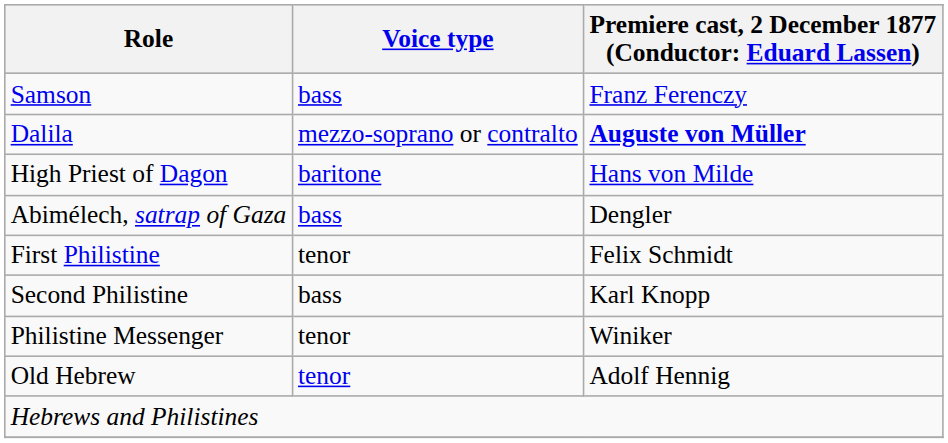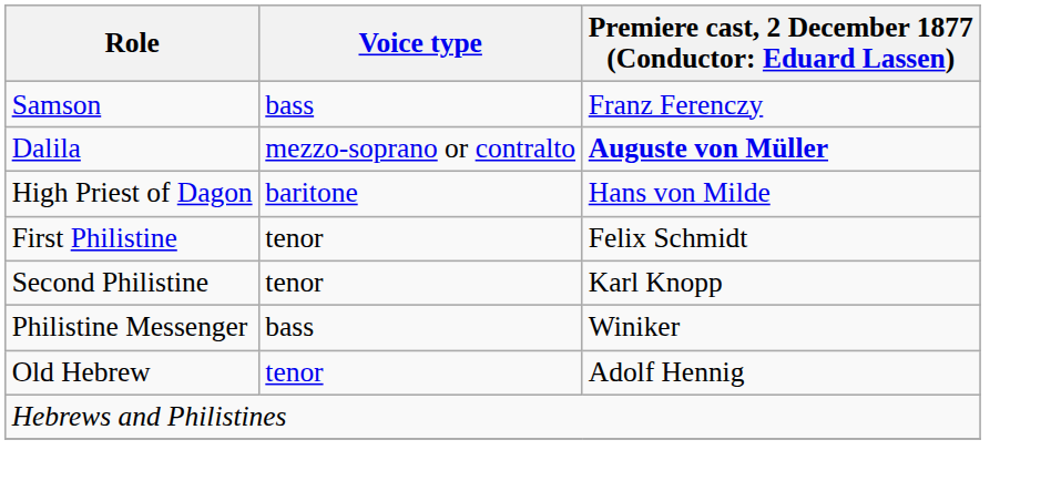 <table class="wikitable">
 <tr>
 <th>Role</th>
 <th><a href='#'>Voice type</a></th>
 <th>Premiere cast, 2 December 1877<br>(Conductor: <a href='#'>Eduard Lassen</a>)</th>
 </tr>
 <tr>
 <td><a href='#'>Samson</a></td>
 <td><a href='#'>bass</a></td>
 <td><a href='#'>Franz Ferenczy</a></td>
 </tr>
 <tr>
 <td><a href='#'>Dalila</a></td>
 <td><a href='#'>mezzo-soprano</a> or <a href='#'>contralto</a></td>
 <td><strong><a href='#'>Auguste von Müller</a></strong></td>
 </tr>
 <tr>
 <td>High Priest of <a href='#'>Dagon</a></td>
 <td><a href='#'>baritone</a></td>
 <td><a href='#'>Hans von Milde</a></td>
 </tr>
 <tr>
-<td>Abimélech, <em><a href='#'>satrap</a> of Gaza</em></td>
-<td><a href='#'>bass</a></td>
-<td>Dengler</td>
-</tr>
-<tr>
 <td>First <a href='#'>Philistine</a></td>
 <td>tenor</td>
 <td>Felix Schmidt</td>
 </tr>
 <tr>
 <td>Second Philistine</td>
-<td>bass</td>
+<td>tenor</td>
 <td>Karl Knopp</td>
 </tr>
 <tr>
 <td>Philistine Messenger</td>
-<td>tenor</td>
+<td>bass</td>
 <td>Winiker</td>
 </tr>
 <tr>
 <td>Old Hebrew</td>
 <td><a href='#'>tenor</a></td>
 <td>Adolf Hennig</td>
 </tr>
 <tr>
 <td colspan="3"><em>Hebrews and Philistines</em></td>
 </tr>
 <tr>
 </tr>
 </table>
